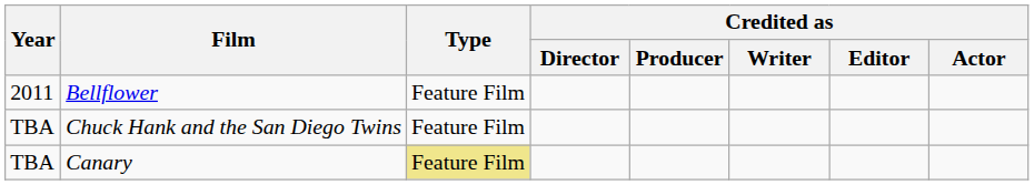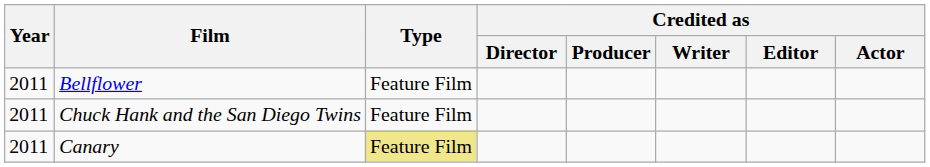 <table class="wikitable" style="text-align:left">
 <tr>
 <th rowspan="2" style="width:33px;">Year</th>
 <th rowspan="2">Film</th>
 <th rowspan="2">Type</th>
 <th colspan="5">Credited as</th>
 </tr>
 <tr>
 <th width=65>Director</th>
 <th width=65>Producer</th>
 <th width=65>Writer</th>
 <th width=65>Editor</th>
 <th width=65>Actor</th>
 </tr>
 <tr>
 <td>2011</td>
 <td><em><a href='#'>Bellflower</a></em></td>
 <td>Feature Film</td>
 <td></td>
 <td></td>
 <td></td>
 <td></td>
 <td></td>
 </tr>
 <tr>
-<td>TBA</td>
+<td>2011</td>
 <td><em>Chuck Hank and the San Diego Twins</em></td>
 <td>Feature Film</td>
 <td></td>
 <td></td>
 <td></td>
 <td></td>
 <td></td>
 </tr>
 <tr>
-<td>TBA</td>
+<td>2011</td>
 <td><em>Canary</em></td>
 <td style="background: khaki;">Feature Film</td>
 <td></td>
 <td></td>
 <td></td>
 <td></td>
 <td></td>
 </tr>
 </table>
